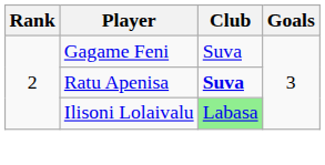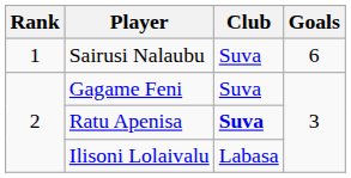 <table class="wikitable" style="text-align:center">
 <tr>
 <th>Rank</th>
 <th>Player</th>
 <th>Club</th>
 <th>Goals</th>
+</tr>
+<tr>
+<td rowspan="1">1</td>
+<td align=left> Sairusi Nalaubu</td>
+<td align="left"><a href='#'>Suva</a></td>
+<td rowspan="1">6</td>
 </tr>
 <tr>
 <td rowspan="3">2</td>
 <td align=left> <a href='#'>Gagame Feni</a></td>
 <td align="left"><a href='#'>Suva</a></td>
 <td rowspan="3">3</td>
 </tr>
 <tr>
 <td align=left> <a href='#'>Ratu Apenisa</a></td>
 <td align="left"><strong><a href='#'>Suva</a></strong></td>
 </tr>
 <tr>
 <td align=left> <a href='#'>Ilisoni Lolaivalu</a></td>
-<td align="left" style="background: lightgreen;"><a href='#'>Labasa</a></td>
+<td align="left"><a href='#'>Labasa</a></td>
 </tr>
 </table>
